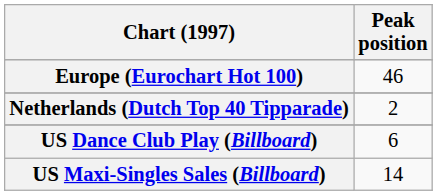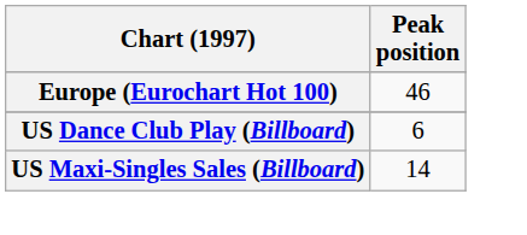 <table class="wikitable sortable plainrowheaders" style="text-align:center">
 <tr>
 <th>Chart (1997)</th>
 <th>Peak<br>position</th>
 </tr>
 <tr>
 </tr>
 <tr>
 <th scope="row">Europe (<a href='#'>Eurochart Hot 100</a>)</th>
 <td>46</td>
 </tr>
 <tr>
-</tr>
-<tr>
-<th scope="row">Netherlands (<a href='#'>Dutch Top 40 Tipparade</a>)</th>
-<td>2</td>
 </tr>
 <tr>
 </tr>
 <tr>
 </tr>
 <tr>
 </tr>
 <tr>
 </tr>
 <tr>
 <th scope="row">US <a href='#'>Dance Club Play</a> (<em><a href='#'>Billboard</a></em>)</th>
 <td>6</td>
 </tr>
 <tr>
 <th scope="row">US <a href='#'>Maxi-Singles Sales</a> (<em><a href='#'>Billboard</a></em>)</th>
 <td>14</td>
 </tr>
 </table>
